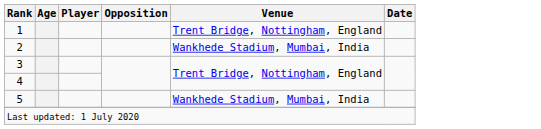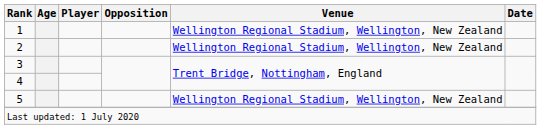 <table class="wikitable plainrowheaders sortable">
 <tr>
 <th scope=col>Rank</th>
 <th scope=col>Age</th>
 <th scope=col>Player</th>
 <th scope=col>Opposition</th>
 <th scope=col>Venue</th>
 <th scope=col>Date</th>
 </tr>
 <tr>
 <td style="text-align:center">1</td>
 <th scope=row style=text-align:center;></th>
 <td></td>
 <td></td>
-<td><a href='#'>Trent Bridge</a>, <a href='#'>Nottingham</a>, England</td>
+<td><a href='#'>Wellington Regional Stadium</a>, <a href='#'>Wellington</a>, New Zealand</td>
 <td> </td>
 </tr>
 <tr>
 <td style="text-align:center">2</td>
 <th scope=row style=text-align:center;></th>
 <td></td>
 <td></td>
-<td><a href='#'>Wankhede Stadium</a>, <a href='#'>Mumbai</a>, India</td>
+<td><a href='#'>Wellington Regional Stadium</a>, <a href='#'>Wellington</a>, New Zealand</td>
 <td> </td>
 </tr>
 <tr>
 <td style="text-align:center">3</td>
 <th scope=row style=text-align:center;></th>
 <td></td>
 <td rowspan=2></td>
 <td rowspan=2><a href='#'>Trent Bridge</a>, <a href='#'>Nottingham</a>, England</td>
 <td rowspan=2> </td>
 </tr>
 <tr>
 <td style="text-align:center">4</td>
 <th scope=row style=text-align:center;></th>
 <td></td>
 </tr>
 <tr>
 <td style="text-align:center">5</td>
 <th scope=row style=text-align:center;></th>
 <td></td>
 <td></td>
-<td><a href='#'>Wankhede Stadium</a>, <a href='#'>Mumbai</a>, India</td>
+<td><a href='#'>Wellington Regional Stadium</a>, <a href='#'>Wellington</a>, New Zealand</td>
 <td></td>
 </tr>
 <tr>
 </tr>
 <tr class=sortbottom>
 <td colspan=7><small>Last updated: 1 July 2020</small></td>
 </tr>
 </table>
